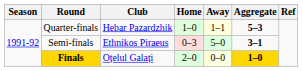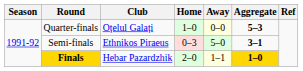 <table class="wikitable">
 <tr>
 <th>Season</th>
 <th>Round</th>
 <th>Club</th>
 <th>Home</th>
 <th>Away</th>
 <th>Aggregate</th>
 <th>Ref</th>
 </tr>
 <tr>
 <td rowspan="3" style="text-align:center;"><a href='#'>1991-92</a></td>
 <td rowspan="1" style="text-align:center;">Quarter-finals</td>
-<td> <a href='#'>Hebar Pazardzhik</a></td>
+<td> <a href='#'>Oțelul Galați</a></td>
 <td style="text-align:center; background:#dfd;">1–0</td>
-<td style="text-align:center; background:#ffd;">1–1</td>
+<td style="text-align:center; background:#ffd;">0–0</td>
 <td style="text-align:center;"><strong>5–3</strong></td>
 <td rowspan="3"></td>
 </tr>
 <tr>
 <td rowspan="1" style="text-align:center;">Semi-finals</td>
 <td> <a href='#'>Ethnikos Piraeus</a></td>
 <td style="text-align:center; background:#fdd;">0–3</td>
 <td style="text-align:center; background:#dfd;">5–0</td>
 <td style="text-align:center;"><strong>3–1</strong></td>
 </tr>
 <tr>
 <td style="text-align:center; background:gold;"><strong>Finals</strong></td>
-<td> <a href='#'>Oțelul Galați</a></td>
+<td> <a href='#'>Hebar Pazardzhik</a></td>
 <td style="text-align:center; background:#dfd;">2–0</td>
-<td style="text-align:center; background:#ffd;">0–0</td>
+<td style="text-align:center; background:#ffd;">1–1</td>
 <td style="text-align:center; background:gold;"><strong>1–0</strong></td>
 </tr>
 </table>
